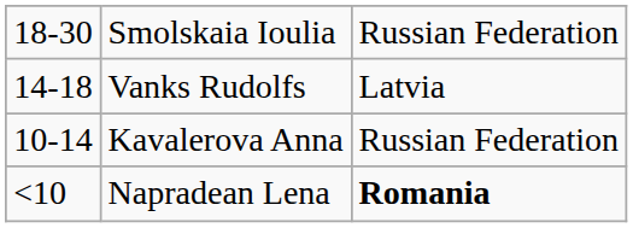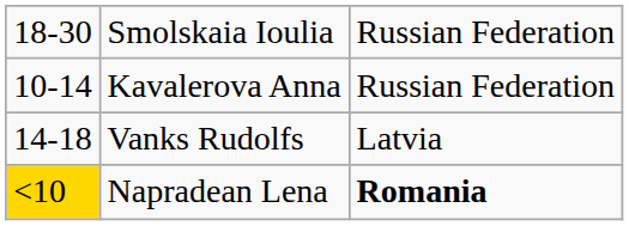 <table class="wikitable">
 <tr>
 <td>18-30</td>
 <td>Smolskaia Ioulia</td>
+<td>Russian Federation</td>
+</tr>
+<tr>
+<td>10-14</td>
+<td>Kavalerova Anna</td>
 <td>Russian Federation</td>
 </tr>
 <tr>
 <td>14-18</td>
 <td>Vanks Rudolfs</td>
 <td>Latvia</td>
 </tr>
 <tr>
-<td>10-14</td>
-<td>Kavalerova Anna</td>
-<td>Russian Federation</td>
-</tr>
-<tr>
-<td><10</td>
+<td style="background: gold;"><10</td>
 <td>Napradean Lena</td>
 <td><strong>Romania</strong></td>
 </tr>
 </table>
